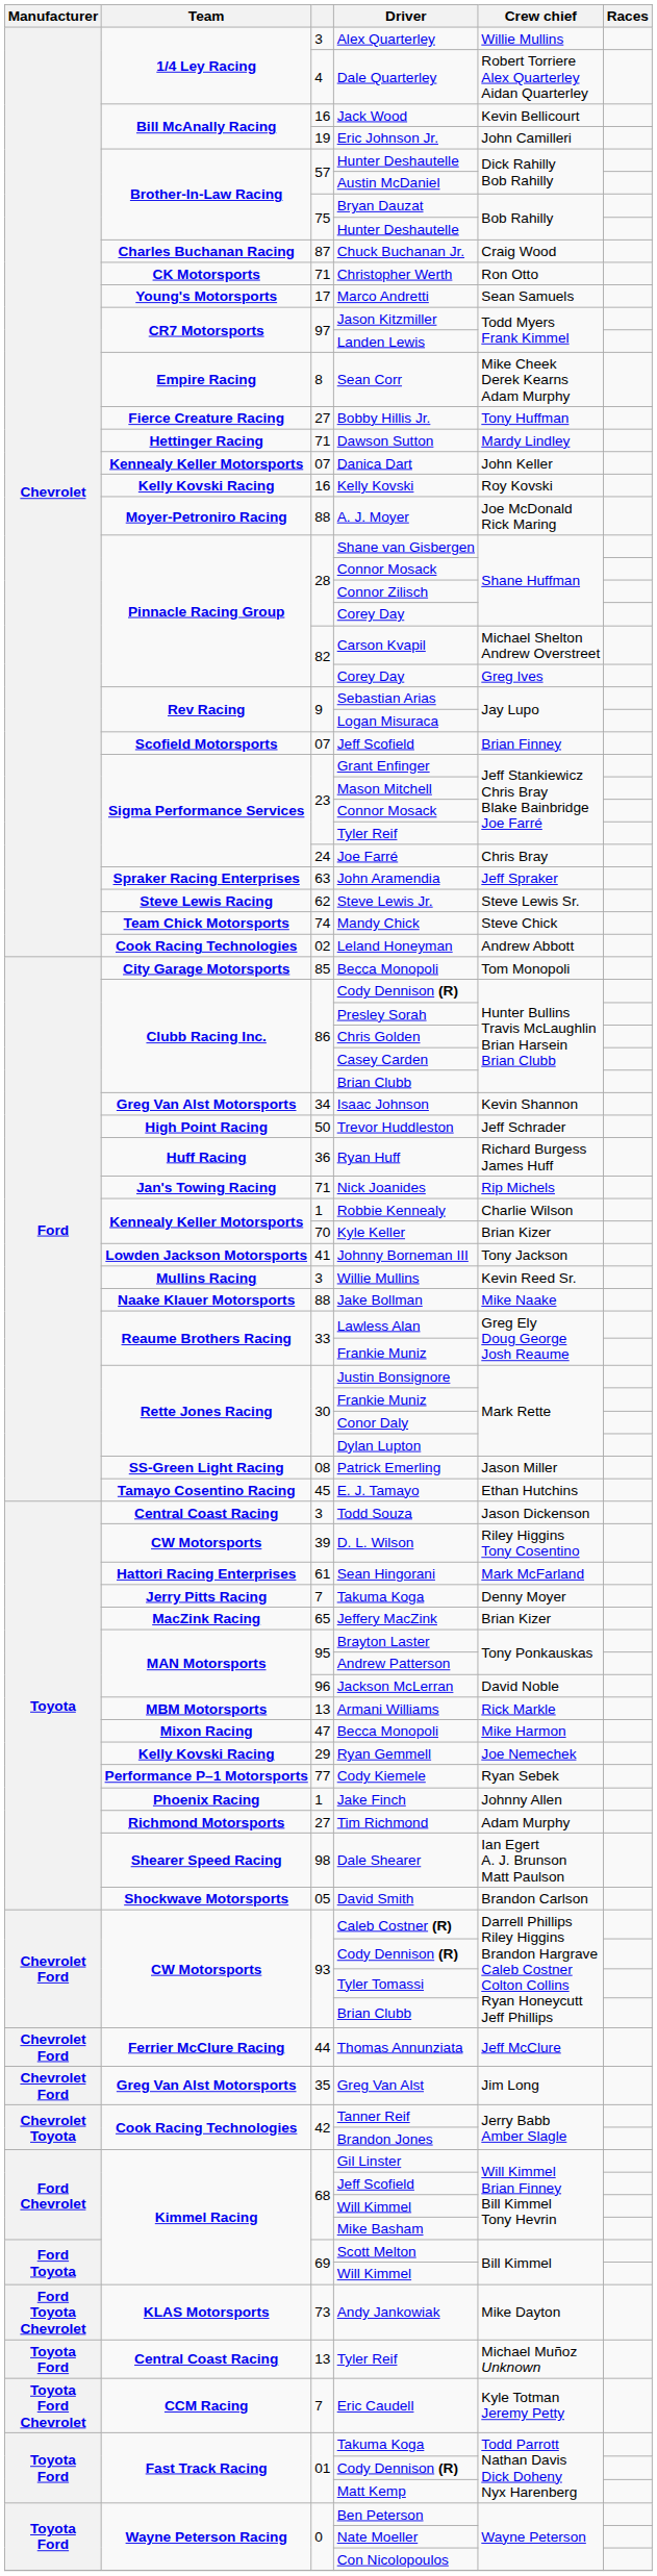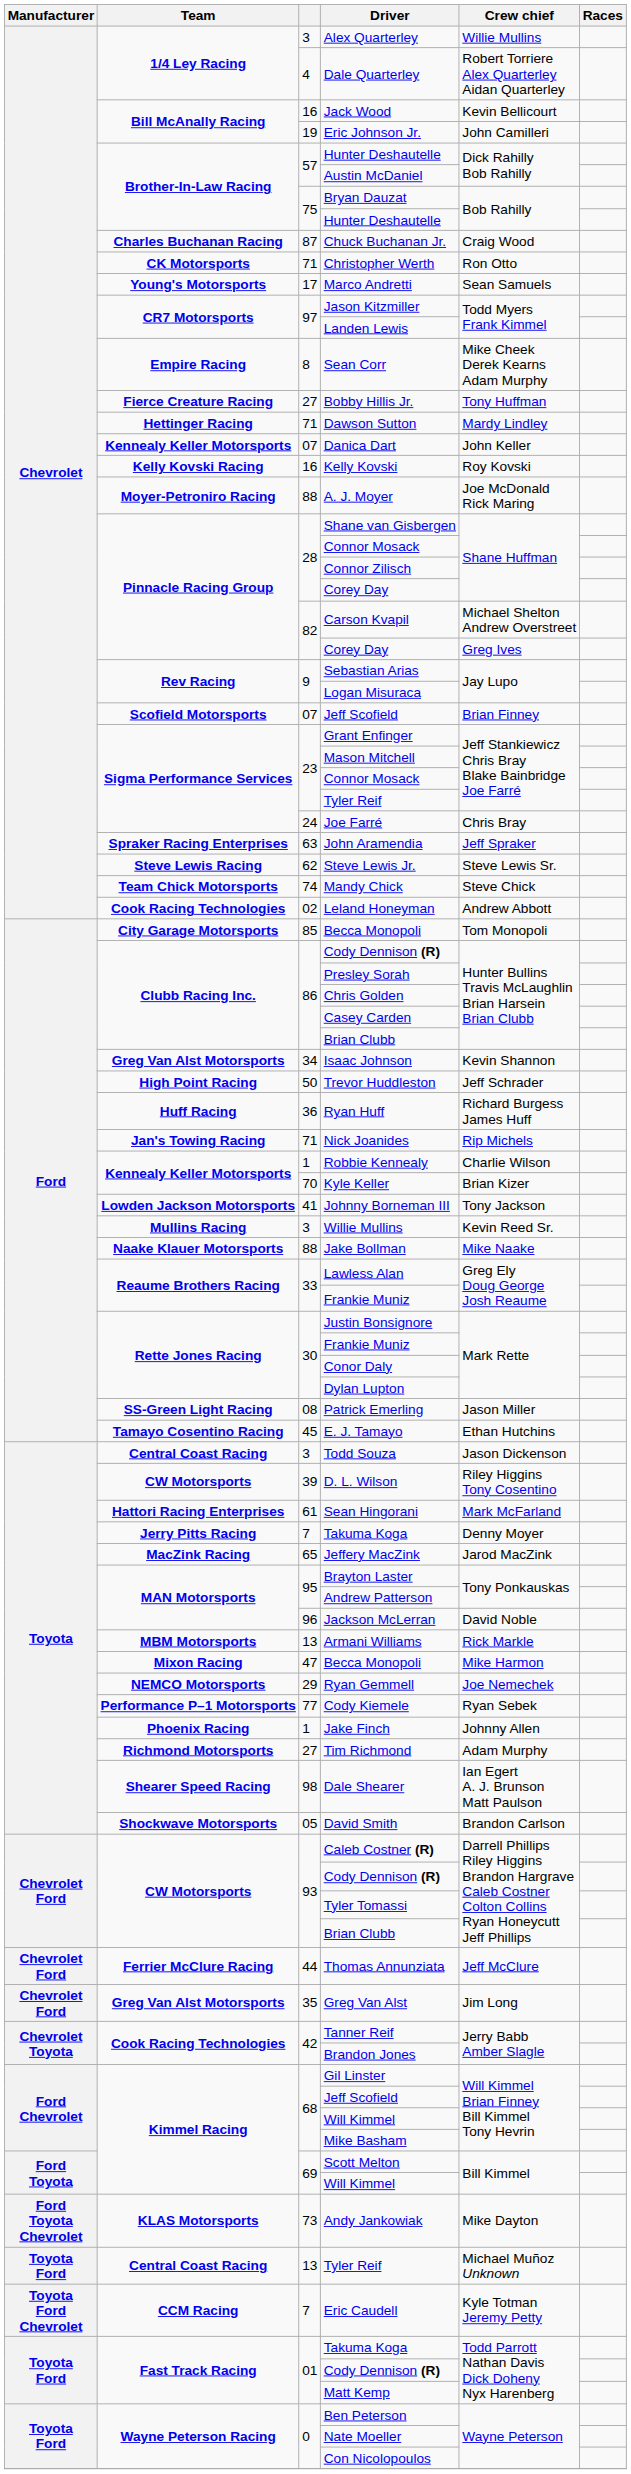 <table class="wikitable" style="font-size: 95%;">
 <tr>
 <th>Manufacturer</th>
 <th>Team</th>
 <th></th>
 <th>Driver</th>
 <th>Crew chief</th>
 <th>Races</th>
 </tr>
 <tr>
 <th rowspan=37><a href='#'>Chevrolet</a></th>
 <td rowspan=2 style="text-align:center;"><strong><a href='#'>1/4 Ley Racing</a></strong></td>
 <td>3</td>
 <td><a href='#'>Alex Quarterley</a></td>
 <td><a href='#'>Willie Mullins</a></td>
 <td></td>
 </tr>
 <tr>
 <td>4</td>
 <td><a href='#'>Dale Quarterley</a></td>
 <td>Robert Torriere <small></small> <br> <a href='#'>Alex Quarterley</a> <small></small> <br> Aidan Quarterley <small></small></td>
 <td></td>
 </tr>
 <tr>
 <td rowspan="2" style="text-align:center;"><strong><a href='#'>Bill McAnally Racing</a></strong></td>
 <td>16</td>
 <td><a href='#'>Jack Wood</a></td>
 <td>Kevin Bellicourt</td>
 <td></td>
 </tr>
 <tr>
 <td>19</td>
 <td><a href='#'>Eric Johnson Jr.</a></td>
 <td>John Camilleri</td>
 <td></td>
 </tr>
 <tr>
 <td rowspan=4 style="text-align:center;"><strong><a href='#'>Brother-In-Law Racing</a></strong></td>
 <td rowspan=2>57</td>
 <td><a href='#'>Hunter Deshautelle</a></td>
 <td rowspan=2>Dick Rahilly <small></small> <br> Bob Rahilly <small></small></td>
 <td></td>
 </tr>
 <tr>
 <td><a href='#'>Austin McDaniel</a></td>
 <td></td>
 </tr>
 <tr>
 <td rowspan=2>75</td>
 <td><a href='#'>Bryan Dauzat</a></td>
 <td rowspan=2>Bob Rahilly</td>
 <td></td>
 </tr>
 <tr>
 <td><a href='#'>Hunter Deshautelle</a></td>
 <td></td>
 </tr>
 <tr>
 <td style="text-align:center;"><strong><a href='#'>Charles Buchanan Racing</a></strong></td>
 <td>87</td>
 <td><a href='#'>Chuck Buchanan Jr.</a></td>
 <td>Craig Wood</td>
 <td></td>
 </tr>
 <tr>
 <td style="text-align:center;"><strong><a href='#'>CK Motorsports</a></strong></td>
 <td>71</td>
 <td><a href='#'>Christopher Werth</a></td>
 <td>Ron Otto</td>
 <td></td>
 </tr>
 <tr>
 <td style="text-align:center;"><strong><a href='#'>Young's Motorsports</a></strong></td>
 <td>17</td>
 <td><a href='#'>Marco Andretti</a></td>
 <td>Sean Samuels</td>
 <td></td>
 </tr>
 <tr>
 <td rowspan=2 style="text-align:center;"><strong><a href='#'>CR7 Motorsports</a></strong></td>
 <td rowspan=2>97</td>
 <td><a href='#'>Jason Kitzmiller</a></td>
 <td rowspan=2>Todd Myers <small></small> <br> <a href='#'>Frank Kimmel</a> <small></small></td>
 <td></td>
 </tr>
 <tr>
 <td><a href='#'>Landen Lewis</a></td>
 <td></td>
 </tr>
 <tr>
 <td style="text-align:center;"><strong><a href='#'>Empire Racing</a></strong></td>
 <td>8</td>
 <td><a href='#'>Sean Corr</a></td>
 <td>Mike Cheek <small></small> <br> Derek Kearns <small></small> <br> Adam Murphy <small></small></td>
 <td></td>
 </tr>
 <tr>
 <td style="text-align:center;"><strong><a href='#'>Fierce Creature Racing</a></strong></td>
 <td>27</td>
 <td><a href='#'>Bobby Hillis Jr.</a></td>
 <td><a href='#'>Tony Huffman</a></td>
 <td></td>
 </tr>
 <tr>
 <td style="text-align:center;"><strong><a href='#'>Hettinger Racing</a></strong></td>
 <td>71</td>
 <td><a href='#'>Dawson Sutton</a></td>
 <td><a href='#'>Mardy Lindley</a></td>
 <td></td>
 </tr>
 <tr>
 <td style="text-align:center;"><strong><a href='#'>Kennealy Keller Motorsports</a></strong></td>
 <td>07</td>
 <td><a href='#'>Danica Dart</a></td>
 <td>John Keller</td>
 <td></td>
 </tr>
 <tr>
 <td style="text-align:center;"><strong><a href='#'>Kelly Kovski Racing</a></strong></td>
 <td>16</td>
 <td><a href='#'>Kelly Kovski</a></td>
 <td>Roy Kovski</td>
 <td></td>
 </tr>
 <tr>
 <td style="text-align:center;"><strong><a href='#'>Moyer-Petroniro Racing</a></strong></td>
 <td>88</td>
 <td><a href='#'>A. J. Moyer</a></td>
 <td>Joe McDonald <small></small> <br> Rick Maring <small></small></td>
 <td></td>
 </tr>
 <tr>
 <td rowspan="6" style="text-align:center;"><strong><a href='#'>Pinnacle Racing Group</a></strong></td>
 <td rowspan="4">28</td>
 <td><a href='#'>Shane van Gisbergen</a></td>
 <td rowspan=4><a href='#'>Shane Huffman</a></td>
 <td></td>
 </tr>
 <tr>
 <td><a href='#'>Connor Mosack</a></td>
 <td></td>
 </tr>
 <tr>
 <td><a href='#'>Connor Zilisch</a></td>
 <td></td>
 </tr>
 <tr>
 <td><a href='#'>Corey Day</a></td>
 <td></td>
 </tr>
 <tr>
 <td rowspan="2">82</td>
 <td><a href='#'>Carson Kvapil</a></td>
 <td>Michael Shelton <small></small> <br> Andrew Overstreet <small></small></td>
 <td></td>
 </tr>
 <tr>
 <td><a href='#'>Corey Day</a></td>
 <td><a href='#'>Greg Ives</a> <small></small></td>
 <td></td>
 </tr>
 <tr>
 <td rowspan=2 style="text-align:center;"><strong><a href='#'>Rev Racing</a></strong></td>
 <td rowspan=2>9</td>
 <td><a href='#'>Sebastian Arias</a></td>
 <td rowspan=2>Jay Lupo</td>
 <td></td>
 </tr>
 <tr>
 <td><a href='#'>Logan Misuraca</a></td>
 <td></td>
 </tr>
 <tr>
 <td style="text-align:center;"><strong><a href='#'>Scofield Motorsports</a></strong></td>
 <td>07</td>
 <td><a href='#'>Jeff Scofield</a></td>
 <td><a href='#'>Brian Finney</a></td>
 <td></td>
 </tr>
 <tr>
 <td rowspan="5" style="text-align:center;"><strong><a href='#'>Sigma Performance Services</a></strong></td>
 <td rowspan="4">23</td>
 <td><a href='#'>Grant Enfinger</a></td>
 <td rowspan=4>Jeff Stankiewicz <small></small> <br> Chris Bray <small></small> <br> Blake Bainbridge <small></small> <br> <a href='#'>Joe Farré</a> <small></small></td>
 <td></td>
 </tr>
 <tr>
 <td><a href='#'>Mason Mitchell</a></td>
 <td></td>
 </tr>
 <tr>
 <td><a href='#'>Connor Mosack</a></td>
 <td></td>
 </tr>
 <tr>
 <td><a href='#'>Tyler Reif</a></td>
 <td></td>
 </tr>
 <tr>
 <td>24</td>
 <td><a href='#'>Joe Farré</a></td>
 <td>Chris Bray</td>
 <td></td>
 </tr>
 <tr>
 <td style="text-align:center;"><strong><a href='#'>Spraker Racing Enterprises</a></strong></td>
 <td>63</td>
 <td><a href='#'>John Aramendia</a></td>
 <td><a href='#'>Jeff Spraker</a></td>
 <td></td>
 </tr>
 <tr>
 <td style="text-align:center;"><strong><a href='#'>Steve Lewis Racing</a></strong></td>
 <td>62</td>
 <td><a href='#'>Steve Lewis Jr.</a></td>
 <td>Steve Lewis Sr.</td>
 <td></td>
 </tr>
 <tr>
 <td style="text-align:center;"><strong><a href='#'>Team Chick Motorsports</a></strong></td>
 <td>74</td>
 <td><a href='#'>Mandy Chick</a></td>
 <td>Steve Chick</td>
 <td></td>
 </tr>
 <tr>
 <td style="text-align:center;"><strong><a href='#'>Cook Racing Technologies</a></strong></td>
 <td>02</td>
 <td><a href='#'>Leland Honeyman</a></td>
 <td>Andrew Abbott</td>
 <td></td>
 </tr>
 <tr>
 <th rowspan="23"><a href='#'>Ford</a></th>
 <td style="text-align:center;"><strong><a href='#'>City Garage Motorsports</a></strong></td>
 <td>85</td>
 <td><a href='#'>Becca Monopoli</a></td>
 <td>Tom Monopoli</td>
 <td></td>
 </tr>
 <tr>
 <td rowspan=5 style="text-align:center;"><strong><a href='#'>Clubb Racing Inc.</a></strong></td>
 <td rowspan=5>86</td>
 <td><a href='#'>Cody Dennison</a> <strong>(R)</strong></td>
 <td rowspan=5>Hunter Bullins <small></small> <br> Travis McLaughlin <small></small> <br> Brian Harsein <small></small> <br> <a href='#'>Brian Clubb</a> <small></small></td>
 <td></td>
 </tr>
 <tr>
 <td><a href='#'>Presley Sorah</a></td>
 <td></td>
 </tr>
 <tr>
 <td><a href='#'>Chris Golden</a></td>
 <td></td>
 </tr>
 <tr>
 <td><a href='#'>Casey Carden</a></td>
 <td></td>
 </tr>
 <tr>
 <td><a href='#'>Brian Clubb</a></td>
 <td></td>
 </tr>
 <tr>
 <td style="text-align:center;"><strong><a href='#'>Greg Van Alst Motorsports</a></strong></td>
 <td>34</td>
 <td><a href='#'>Isaac Johnson</a></td>
 <td>Kevin Shannon</td>
 <td></td>
 </tr>
 <tr>
 <td style="text-align:center;"><strong><a href='#'>High Point Racing</a></strong></td>
 <td>50</td>
 <td><a href='#'>Trevor Huddleston</a></td>
 <td>Jeff Schrader</td>
 <td></td>
 </tr>
 <tr>
 <td style="text-align:center;"><strong><a href='#'>Huff Racing</a></strong></td>
 <td>36</td>
 <td><a href='#'>Ryan Huff</a></td>
 <td>Richard Burgess <small></small> <br> James Huff <small></small></td>
 <td></td>
 </tr>
 <tr>
 <td style="text-align:center;"><strong><a href='#'>Jan's Towing Racing</a></strong></td>
 <td>71</td>
 <td><a href='#'>Nick Joanides</a></td>
 <td><a href='#'>Rip Michels</a></td>
 <td></td>
 </tr>
 <tr>
 <td rowspan=2 style="text-align:center;"><strong><a href='#'>Kennealy Keller Motorsports</a></strong></td>
 <td>1</td>
 <td><a href='#'>Robbie Kennealy</a></td>
 <td>Charlie Wilson</td>
 <td></td>
 </tr>
 <tr>
 <td>70</td>
 <td><a href='#'>Kyle Keller</a></td>
 <td>Brian Kizer</td>
 <td></td>
 </tr>
 <tr>
 <td style="text-align:center;"><strong><a href='#'>Lowden Jackson Motorsports</a></strong></td>
 <td>41</td>
 <td><a href='#'>Johnny Borneman III</a></td>
 <td>Tony Jackson</td>
 <td></td>
 </tr>
 <tr>
 <td style="text-align:center;"><strong><a href='#'>Mullins Racing</a></strong></td>
 <td>3</td>
 <td><a href='#'>Willie Mullins</a></td>
 <td>Kevin Reed Sr.</td>
 <td></td>
 </tr>
 <tr>
 <td style="text-align:center;"><strong><a href='#'>Naake Klauer Motorsports</a></strong></td>
 <td>88</td>
 <td><a href='#'>Jake Bollman</a></td>
 <td><a href='#'>Mike Naake</a></td>
 <td></td>
 </tr>
 <tr>
 <td rowspan=2 style="text-align:center;"><strong><a href='#'>Reaume Brothers Racing</a></strong></td>
 <td rowspan=2>33</td>
 <td><a href='#'>Lawless Alan</a></td>
 <td rowspan=2>Greg Ely <small></small> <br> <a href='#'>Doug George</a> <small></small> <br> <a href='#'>Josh Reaume</a> <small></small></td>
 <td></td>
 </tr>
 <tr>
 <td><a href='#'>Frankie Muniz</a></td>
 <td></td>
 </tr>
 <tr>
 <td rowspan="4" style="text-align:center;"><strong><a href='#'>Rette Jones Racing</a></strong></td>
 <td rowspan="4">30</td>
 <td><a href='#'>Justin Bonsignore</a></td>
 <td rowspan="4">Mark Rette</td>
 <td></td>
 </tr>
 <tr>
 <td><a href='#'>Frankie Muniz</a></td>
 <td></td>
 </tr>
 <tr>
 <td><a href='#'>Conor Daly</a></td>
 <td></td>
 </tr>
 <tr>
 <td><a href='#'>Dylan Lupton</a></td>
 <td></td>
 </tr>
 <tr>
 <td style="text-align:center;"><strong><a href='#'>SS-Green Light Racing</a></strong></td>
 <td>08</td>
 <td><a href='#'>Patrick Emerling</a></td>
 <td>Jason Miller</td>
 <td></td>
 </tr>
 <tr>
 <td style="text-align:center;"><strong><a href='#'>Tamayo Cosentino Racing</a></strong></td>
 <td>45</td>
 <td><a href='#'>E. J. Tamayo</a></td>
 <td>Ethan Hutchins</td>
 <td></td>
 </tr>
 <tr>
 <th rowspan=16><a href='#'>Toyota</a></th>
 <td style="text-align:center;"><strong><a href='#'>Central Coast Racing</a></strong></td>
 <td>3</td>
 <td><a href='#'>Todd Souza</a></td>
 <td>Jason Dickenson</td>
 <td></td>
 </tr>
 <tr>
 <td style="text-align:center;"><strong><a href='#'>CW Motorsports</a></strong></td>
 <td>39</td>
 <td><a href='#'>D. L. Wilson</a></td>
 <td>Riley Higgins <small></small> <br> <a href='#'>Tony Cosentino</a> <small></small></td>
 <td></td>
 </tr>
 <tr>
 <td style="text-align:center;"><strong><a href='#'>Hattori Racing Enterprises</a></strong></td>
 <td>61</td>
 <td><a href='#'>Sean Hingorani</a></td>
 <td><a href='#'>Mark McFarland</a></td>
 <td></td>
 </tr>
 <tr>
 <td style="text-align:center;"><strong><a href='#'>Jerry Pitts Racing</a></strong></td>
 <td>7</td>
 <td><a href='#'>Takuma Koga</a></td>
 <td>Denny Moyer</td>
 <td></td>
 </tr>
 <tr>
 <td style="text-align:center;"><strong><a href='#'>MacZink Racing</a></strong></td>
 <td>65</td>
 <td><a href='#'>Jeffery MacZink</a></td>
-<td>Brian Kizer</td>
+<td>Jarod MacZink</td>
 <td></td>
 </tr>
 <tr>
 <td rowspan=3 style="text-align:center;"><strong><a href='#'>MAN Motorsports</a></strong></td>
 <td rowspan=2>95</td>
 <td><a href='#'>Brayton Laster</a></td>
 <td rowspan=2>Tony Ponkauskas</td>
 <td></td>
 </tr>
 <tr>
 <td><a href='#'>Andrew Patterson</a></td>
 <td></td>
 </tr>
 <tr>
 <td>96</td>
 <td><a href='#'>Jackson McLerran</a></td>
 <td>David Noble</td>
 <td></td>
 </tr>
 <tr>
 <td style="text-align:center;"><strong><a href='#'>MBM Motorsports</a></strong></td>
 <td>13</td>
 <td><a href='#'>Armani Williams</a></td>
 <td><a href='#'>Rick Markle</a></td>
 <td></td>
 </tr>
 <tr>
 <td style="text-align:center;"><strong><a href='#'>Mixon Racing</a></strong></td>
 <td>47</td>
 <td><a href='#'>Becca Monopoli</a></td>
 <td><a href='#'>Mike Harmon</a></td>
 <td></td>
 </tr>
 <tr>
-<td style="text-align:center;"><strong><a href='#'>Kelly Kovski Racing</a></strong></td>
+<td style="text-align:center;"><strong><a href='#'>NEMCO Motorsports</a></strong></td>
 <td>29</td>
 <td><a href='#'>Ryan Gemmell</a></td>
 <td><a href='#'>Joe Nemechek</a></td>
 <td></td>
 </tr>
 <tr>
 <td style="text-align:center;"><strong><a href='#'>Performance P–1 Motorsports</a></strong></td>
 <td>77</td>
 <td><a href='#'>Cody Kiemele</a></td>
 <td>Ryan Sebek</td>
 <td></td>
 </tr>
 <tr>
 <td style="text-align:center;"><strong><a href='#'>Phoenix Racing</a></strong></td>
 <td>1</td>
 <td><a href='#'>Jake Finch</a></td>
 <td>Johnny Allen</td>
 <td></td>
 </tr>
 <tr>
 <td style="text-align:center;"><strong><a href='#'>Richmond Motorsports</a></strong></td>
 <td>27</td>
 <td><a href='#'>Tim Richmond</a></td>
 <td>Adam Murphy</td>
 <td></td>
 </tr>
 <tr>
 <td style="text-align:center;"><strong><a href='#'>Shearer Speed Racing</a></strong></td>
 <td>98</td>
 <td><a href='#'>Dale Shearer</a></td>
 <td>Ian Egert <small></small> <br> A. J. Brunson <small></small> <br> Matt Paulson <small></small></td>
 <td></td>
 </tr>
 <tr>
 <td style="text-align:center;"><strong><a href='#'>Shockwave Motorsports</a></strong></td>
 <td>05</td>
 <td><a href='#'>David Smith</a></td>
 <td>Brandon Carlson</td>
 <td></td>
 </tr>
 <tr>
 <th rowspan="4"><a href='#'>Chevrolet</a> <small></small> <br> <a href='#'>Ford</a> <small></small></th>
 <td rowspan="4" style="text-align:center;"><strong><a href='#'>CW Motorsports</a></strong></td>
 <td rowspan="4">93</td>
 <td><a href='#'>Caleb Costner</a> <strong>(R)</strong></td>
 <td rowspan="4">Darrell Phillips <small></small> <br> Riley Higgins <small></small> <br> Brandon Hargrave <small></small> <br> <a href='#'>Caleb Costner</a> <small></small> <br> <a href='#'>Colton Collins</a> <small></small> <br> Ryan Honeycutt <small></small> <br> Jeff Phillips <small></small></td>
 <td></td>
 </tr>
 <tr>
 <td><a href='#'>Cody Dennison</a> <strong>(R)</strong></td>
 <td></td>
 </tr>
 <tr>
 <td><a href='#'>Tyler Tomassi</a></td>
 <td></td>
 </tr>
 <tr>
 <td><a href='#'>Brian Clubb</a></td>
 <td></td>
 </tr>
 <tr>
 <th><a href='#'>Chevrolet</a> <small></small> <br> <a href='#'>Ford</a> <small></small></th>
 <td style="text-align:center;"><strong><a href='#'>Ferrier McClure Racing</a></strong></td>
 <td>44</td>
 <td><a href='#'>Thomas Annunziata</a></td>
 <td><a href='#'>Jeff McClure</a></td>
 <td></td>
 </tr>
 <tr>
 <th><a href='#'>Chevrolet</a> <small></small> <br> <a href='#'>Ford</a> <small></small></th>
 <td style="text-align:center;"><strong><a href='#'>Greg Van Alst Motorsports</a></strong></td>
 <td>35</td>
 <td><a href='#'>Greg Van Alst</a></td>
 <td>Jim Long</td>
 <td></td>
 </tr>
 <tr>
 <th rowspan=2><a href='#'>Chevrolet</a> <small></small> <br> <a href='#'>Toyota</a> <small></small></th>
 <td rowspan=2 style="text-align:center;"><strong><a href='#'>Cook Racing Technologies</a></strong></td>
 <td rowspan=2>42</td>
 <td><a href='#'>Tanner Reif</a></td>
 <td rowspan=2>Jerry Babb <small></small> <br> <a href='#'>Amber Slagle</a> <small></small></td>
 <td></td>
 </tr>
 <tr>
 <td><a href='#'>Brandon Jones</a></td>
 <td></td>
 </tr>
 <tr>
 <th rowspan=4><a href='#'>Ford</a> <small></small> <br> <a href='#'>Chevrolet</a> <small></small></th>
 <td rowspan=6 style="text-align:center;"><strong><a href='#'>Kimmel Racing</a></strong></td>
 <td rowspan=4>68</td>
 <td><a href='#'>Gil Linster</a></td>
 <td rowspan=4><a href='#'>Will Kimmel</a> <small></small> <br><a href='#'>Brian Finney</a> <small></small> <br>Bill Kimmel <small></small> <br> Tony Hevrin <small></small></td>
 <td></td>
 </tr>
 <tr>
 <td><a href='#'>Jeff Scofield</a></td>
 <td></td>
 </tr>
 <tr>
 <td><a href='#'>Will Kimmel</a></td>
 <td></td>
 </tr>
 <tr>
 <td><a href='#'>Mike Basham</a></td>
 <td></td>
 </tr>
 <tr>
 <th rowspan=2><a href='#'>Ford</a> <small></small> <br> <a href='#'>Toyota</a> <small></small></th>
 <td rowspan=2>69</td>
 <td><a href='#'>Scott Melton</a></td>
 <td rowspan=2>Bill Kimmel</td>
 <td></td>
 </tr>
 <tr>
 <td><a href='#'>Will Kimmel</a></td>
 <td></td>
 </tr>
 <tr>
 <th><a href='#'>Ford</a> <small></small> <br> <a href='#'>Toyota</a> <small></small> <br> <a href='#'>Chevrolet</a> <small></small></th>
 <td style="text-align:center;"><strong><a href='#'>KLAS Motorsports</a></strong></td>
 <td>73</td>
 <td><a href='#'>Andy Jankowiak</a></td>
 <td>Mike Dayton</td>
 <td></td>
 </tr>
 <tr>
 <th><a href='#'>Toyota</a> <small></small> <br> <a href='#'>Ford</a> <small></small></th>
 <td style="text-align:center;"><strong><a href='#'>Central Coast Racing</a></strong></td>
 <td>13</td>
 <td><a href='#'>Tyler Reif</a></td>
 <td>Michael Muñoz <small></small> <br> <em>Unknown</em> <small></small></td>
 <td></td>
 </tr>
 <tr>
 <th><a href='#'>Toyota</a> <small></small> <br> <a href='#'>Ford</a> <small></small> <br> <a href='#'>Chevrolet</a> <small></small></th>
 <td style="text-align:center;"><strong><a href='#'>CCM Racing</a></strong></td>
 <td>7</td>
 <td><a href='#'>Eric Caudell</a></td>
 <td>Kyle Totman <small></small> <br> <a href='#'>Jeremy Petty</a> <small></small></td>
 <td></td>
 </tr>
 <tr>
 <th rowspan=3><a href='#'>Toyota</a> <small></small> <br> <a href='#'>Ford</a> <small></small></th>
 <td rowspan=3 style="text-align:center;"><strong><a href='#'>Fast Track Racing</a></strong></td>
 <td rowspan=3>01</td>
 <td><a href='#'>Takuma Koga</a></td>
 <td rowspan=3><a href='#'>Todd Parrott</a> <small></small> <br> Nathan Davis <small></small> <br> <a href='#'>Dick Doheny</a> <small></small> <br> Nyx Harenberg <small></small></td>
 <td></td>
 </tr>
 <tr>
 <td><a href='#'>Cody Dennison</a> <strong>(R)</strong></td>
 <td></td>
 </tr>
 <tr>
 <td><a href='#'>Matt Kemp</a></td>
 <td></td>
 </tr>
 <tr>
 <th rowspan=3><a href='#'>Toyota</a> <small></small> <br> <a href='#'>Ford</a> <small></small></th>
 <td rowspan=3 style="text-align:center;"><strong><a href='#'>Wayne Peterson Racing</a></strong></td>
 <td rowspan=3>0</td>
 <td><a href='#'>Ben Peterson</a></td>
 <td rowspan=3><a href='#'>Wayne Peterson</a></td>
 <td></td>
 </tr>
 <tr>
 <td><a href='#'>Nate Moeller</a></td>
 <td></td>
 </tr>
 <tr>
 <td><a href='#'>Con Nicolopoulos</a></td>
 <td></td>
 </tr>
 <tr>
 </tr>
 </table>
